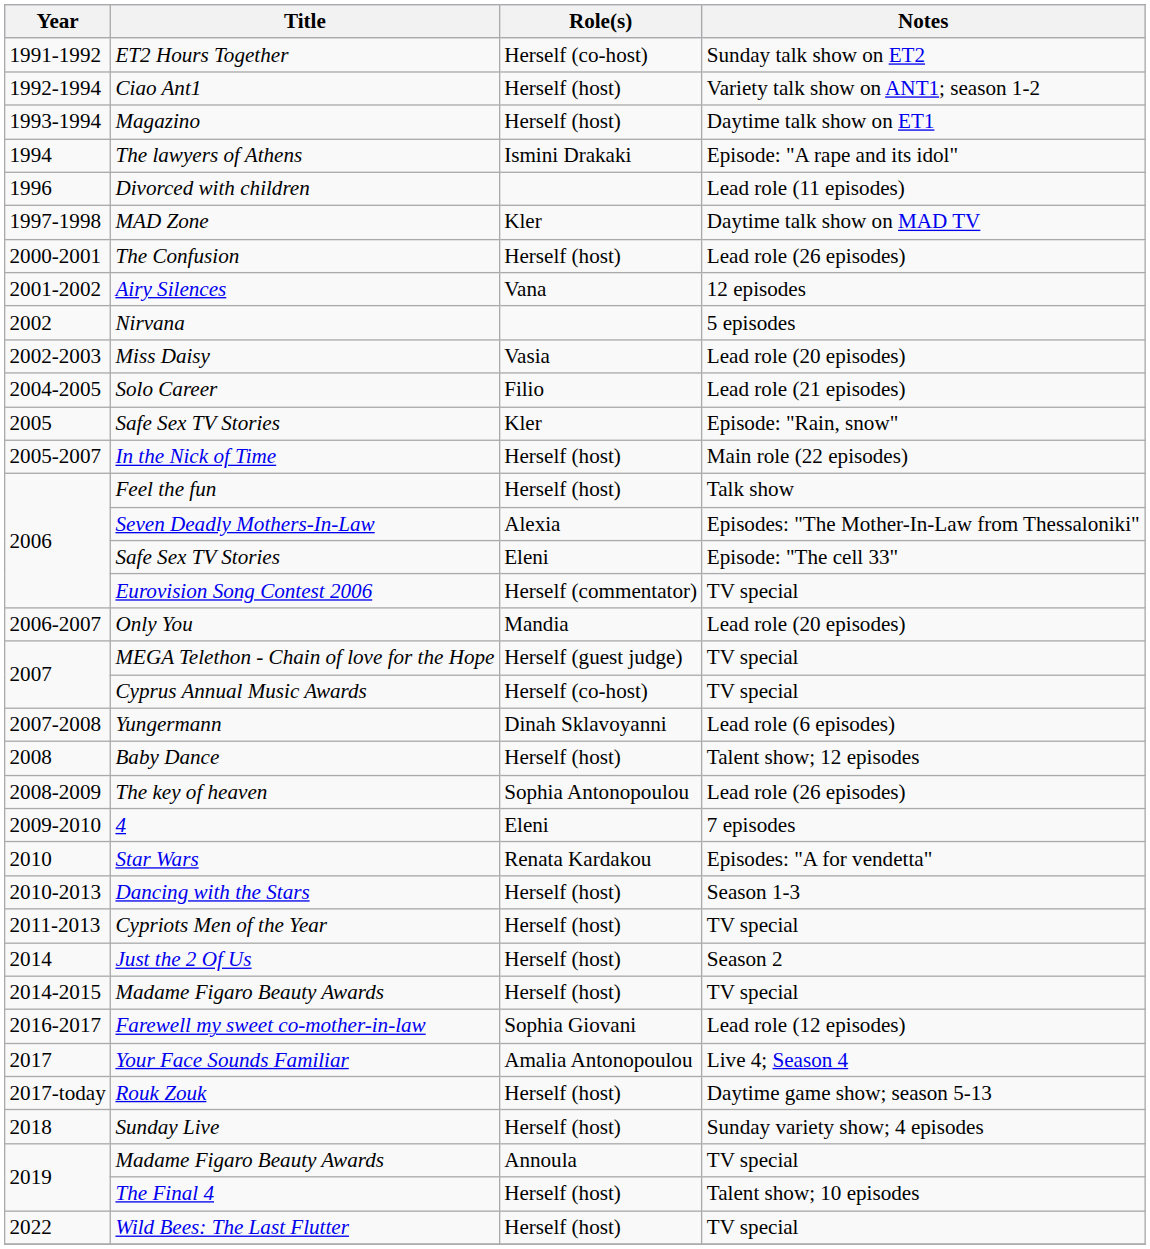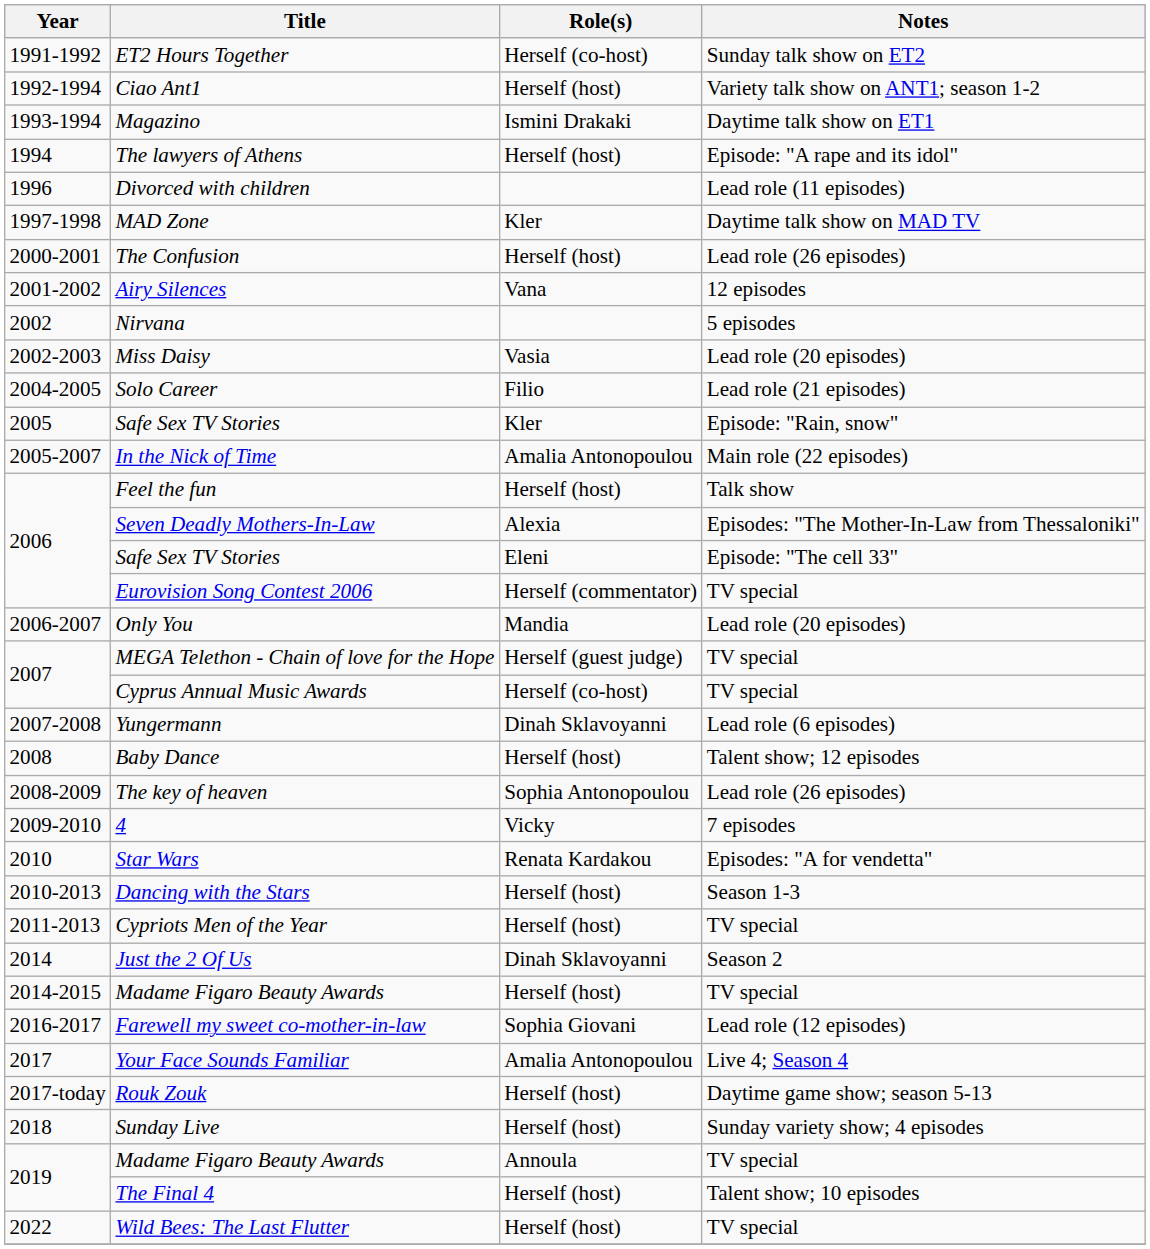 <table class="wikitable">
 <tr style="background:#b0c4de; text-align:center;">
 <th>Year</th>
 <th>Title</th>
 <th>Role(s)</th>
 <th>Notes</th>
 </tr>
 <tr>
 <td>1991-1992</td>
 <td><em>ET2 Hours Together</em></td>
 <td>Herself (co-host)</td>
 <td>Sunday talk show on <a href='#'>ET2</a></td>
 </tr>
 <tr>
 <td>1992-1994</td>
 <td><em>Ciao Ant1</em></td>
 <td>Herself (host)</td>
 <td>Variety talk show on <a href='#'>ANT1</a>; season 1-2</td>
 </tr>
 <tr>
 <td>1993-1994</td>
 <td><em>Magazino</em></td>
-<td>Herself (host)</td>
+<td>Ismini Drakaki</td>
 <td>Daytime talk show on <a href='#'>ET1</a></td>
 </tr>
 <tr>
 <td>1994</td>
 <td><em>The lawyers of Athens</em></td>
-<td>Ismini Drakaki</td>
+<td>Herself (host)</td>
 <td>Episode: "A rape and its idol"</td>
 </tr>
 <tr>
 <td>1996</td>
 <td><em>Divorced with children</em></td>
 <td></td>
 <td>Lead role (11 episodes)</td>
 </tr>
 <tr>
 <td>1997-1998</td>
 <td><em>MAD Zone</em></td>
 <td>Kler</td>
 <td>Daytime talk show on <a href='#'>MAD TV</a></td>
 </tr>
 <tr>
 <td>2000-2001</td>
 <td><em>The Confusion</em></td>
 <td>Herself (host)</td>
 <td>Lead role (26 episodes)</td>
 </tr>
 <tr>
 <td>2001-2002</td>
 <td><em><a href='#'>Airy Silences</a></em></td>
 <td>Vana</td>
 <td>12 episodes</td>
 </tr>
 <tr>
 <td>2002</td>
 <td><em>Nirvana</em></td>
 <td></td>
 <td>5 episodes</td>
 </tr>
 <tr>
 <td>2002-2003</td>
 <td><em>Miss Daisy</em></td>
 <td>Vasia</td>
 <td>Lead role (20 episodes)</td>
 </tr>
 <tr>
 <td>2004-2005</td>
 <td><em>Solo Career</em></td>
 <td>Filio</td>
 <td>Lead role (21 episodes)</td>
 </tr>
 <tr>
 <td>2005</td>
 <td><em>Safe Sex TV Stories</em></td>
 <td>Kler</td>
 <td>Episode: "Rain, snow"</td>
 </tr>
 <tr>
 <td>2005-2007</td>
 <td><em><a href='#'>In the Nick of Time</a></em></td>
-<td>Herself (host)</td>
+<td>Amalia Antonopoulou</td>
 <td>Main role (22 episodes)</td>
 </tr>
 <tr>
 <td rowspan="4">2006</td>
 <td><em>Feel the fun</em></td>
 <td>Herself (host)</td>
 <td>Talk show</td>
 </tr>
 <tr>
 <td><em><a href='#'>Seven Deadly Mothers-In-Law</a></em></td>
 <td>Alexia</td>
 <td>Episodes: "The Mother-In-Law from Thessaloniki"</td>
 </tr>
 <tr>
 <td><em>Safe Sex TV Stories</em></td>
 <td>Eleni</td>
 <td>Episode: "The cell 33"</td>
 </tr>
 <tr>
 <td><em><a href='#'>Eurovision Song Contest 2006</a></em></td>
 <td>Herself (commentator)</td>
 <td>TV special</td>
 </tr>
 <tr>
 <td>2006-2007</td>
 <td><em>Only You</em></td>
 <td>Mandia</td>
 <td>Lead role (20 episodes)</td>
 </tr>
 <tr>
 <td rowspan="2">2007</td>
 <td><em>MEGA Telethon - Chain of love for the Hope</em></td>
 <td>Herself (guest judge)</td>
 <td>TV special</td>
 </tr>
 <tr>
 <td><em>Cyprus Annual Music Awards</em></td>
 <td>Herself (co-host)</td>
 <td>TV special</td>
 </tr>
 <tr>
 <td>2007-2008</td>
 <td><em>Yungermann</em></td>
 <td>Dinah Sklavoyanni</td>
 <td>Lead role (6 episodes)</td>
 </tr>
 <tr>
 <td>2008</td>
 <td><em>Baby Dance</em></td>
 <td>Herself (host)</td>
 <td>Talent show; 12 episodes</td>
 </tr>
 <tr>
 <td>2008-2009</td>
 <td><em>The key of heaven</em></td>
 <td>Sophia Antonopoulou</td>
 <td>Lead role (26 episodes)</td>
 </tr>
 <tr>
 <td>2009-2010</td>
 <td><em><a href='#'>4</a></em></td>
-<td>Eleni</td>
+<td>Vicky</td>
 <td>7 episodes</td>
 </tr>
 <tr>
 <td>2010</td>
 <td><em><a href='#'>Star Wars</a></em></td>
 <td>Renata Kardakou</td>
 <td>Episodes: "A for vendetta"</td>
 </tr>
 <tr>
 <td>2010-2013</td>
 <td><a href='#'><em>Dancing with the Stars</em></a></td>
 <td>Herself (host)</td>
 <td>Season 1-3</td>
 </tr>
 <tr>
 <td>2011-2013</td>
 <td><em>Cypriots Men of the Year</em></td>
 <td>Herself (host)</td>
 <td>TV special</td>
 </tr>
 <tr>
 <td>2014</td>
 <td><a href='#'><em>Just the 2 Of Us</em></a></td>
-<td>Herself (host)</td>
+<td>Dinah Sklavoyanni</td>
 <td>Season 2</td>
 </tr>
 <tr>
 <td>2014-2015</td>
 <td><em>Madame Figaro Βeauty Awards</em></td>
 <td>Herself (host)</td>
 <td>TV special</td>
 </tr>
 <tr>
 <td>2016-2017</td>
 <td><em><a href='#'>Farewell my sweet co-mother-in-law</a></em></td>
 <td>Sophia Giovani</td>
 <td>Lead role (12 episodes)</td>
 </tr>
 <tr>
 <td>2017</td>
 <td><em><a href='#'>Your Face Sounds Familiar</a></em></td>
 <td>Amalia Antonopoulou</td>
 <td>Live 4; <a href='#'>Season 4</a></td>
 </tr>
 <tr>
 <td>2017-today</td>
 <td><em><a href='#'>Rouk Zouk</a></em></td>
 <td>Herself (host)</td>
 <td>Daytime game show; season 5-13</td>
 </tr>
 <tr>
 <td>2018</td>
 <td><em>Sunday Live</em></td>
 <td>Herself (host)</td>
 <td>Sunday variety show; 4 episodes</td>
 </tr>
 <tr>
 <td rowspan="2">2019</td>
 <td><em>Madame Figaro Βeauty Awards</em></td>
 <td>Annoula</td>
 <td>TV special</td>
 </tr>
 <tr>
 <td><a href='#'><em>The Final 4</em></a></td>
 <td>Herself (host)</td>
 <td>Talent show; 10 episodes</td>
 </tr>
 <tr>
 <td>2022</td>
 <td><em><a href='#'>Wild Bees: The Last Flutter</a></em></td>
 <td>Herself (host)</td>
 <td>TV special</td>
 </tr>
 <tr>
 </tr>
 </table>
